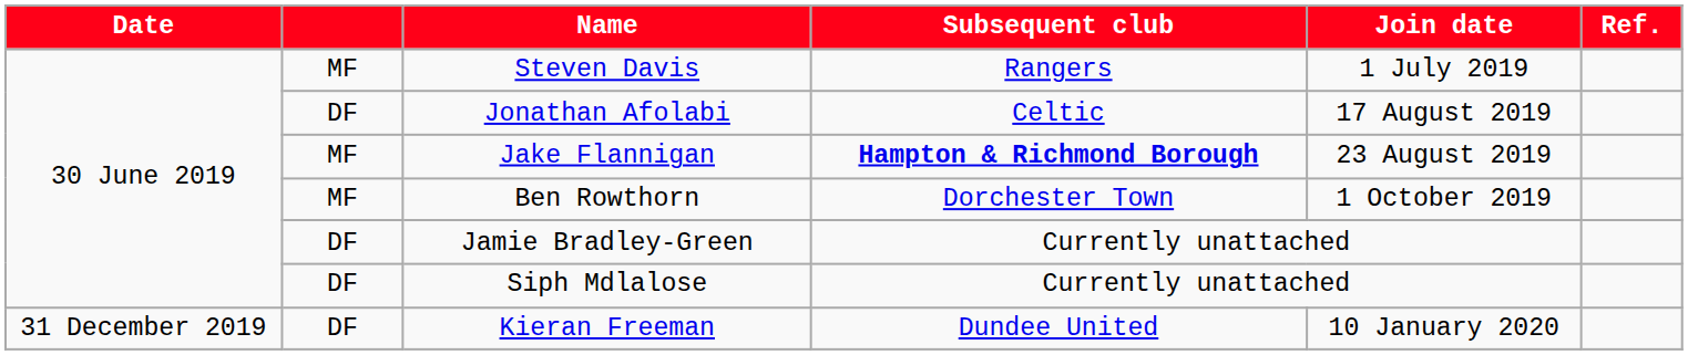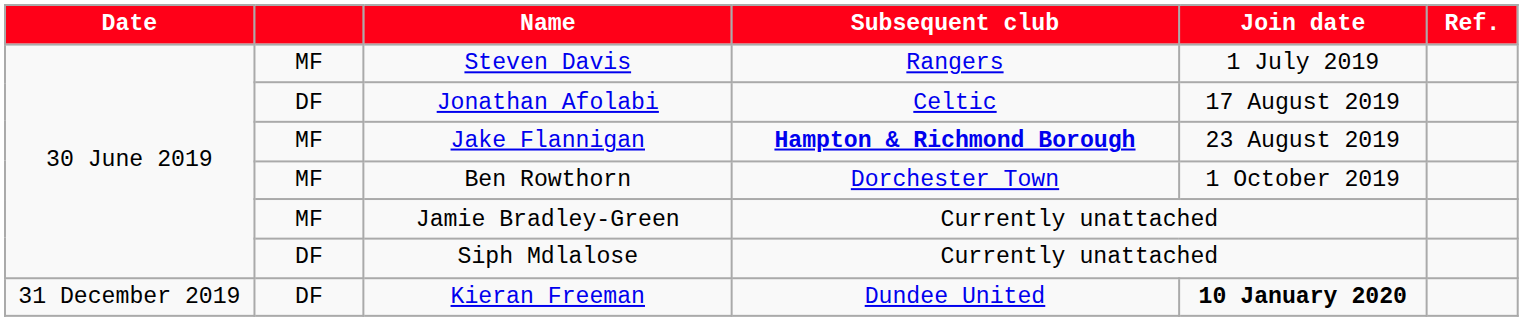 <table class="wikitable" style="text-align:center; font-size:90%; ">
 <tr>
 <th style="background:#FF0018; color:#FFFFFF; width:120px;">Date</th>
 <th style="background:#FF0018; color:#FFFFFF; width:50px;"></th>
 <th style="background:#FF0018; color:#FFFFFF; width:180px;">Name</th>
 <th style="background:#FF0018; color:#FFFFFF; width:220px;">Subsequent club</th>
 <th style="background:#FF0018; color:#FFFFFF; width:120px;">Join date</th>
 <th style="background:#FF0018; color:#FFFFFF; width:40px;">Ref.</th>
 </tr>
 <tr>
 <td rowspan="6">30 June 2019</td>
 <td align="center">MF</td>
 <td> <a href='#'>Steven Davis</a></td>
 <td> <a href='#'>Rangers</a></td>
 <td>1 July 2019</td>
 <td align="center"></td>
 </tr>
 <tr>
 <td align="center">DF</td>
 <td> <a href='#'>Jonathan Afolabi</a></td>
 <td> <a href='#'>Celtic</a></td>
 <td>17 August 2019</td>
 <td></td>
 </tr>
 <tr>
 <td align="center">MF</td>
 <td> <a href='#'>Jake Flannigan</a></td>
 <td><strong> <a href='#'>Hampton & Richmond Borough</a></strong></td>
 <td>23 August 2019</td>
 <td align="center"></td>
 </tr>
 <tr>
 <td align="center">MF</td>
 <td> Ben Rowthorn</td>
 <td> <a href='#'>Dorchester Town</a></td>
 <td>1 October 2019</td>
 <td align="center"></td>
 </tr>
 <tr>
-<td align="center">DF</td>
+<td align="center">MF</td>
 <td> Jamie Bradley-Green</td>
 <td colspan="2">Currently unattached</td>
 <td align="center"></td>
 </tr>
 <tr>
 <td align="center">DF</td>
 <td> Siph Mdlalose</td>
 <td colspan="2">Currently unattached</td>
 <td align="center"></td>
 </tr>
 <tr>
 <td>31 December 2019</td>
 <td align="center">DF</td>
 <td> <a href='#'>Kieran Freeman</a></td>
 <td> <a href='#'>Dundee United</a></td>
-<td>10 January 2020</td>
+<td><strong>10 January 2020</strong></td>
 <td align="center"></td>
 </tr>
 </table>
